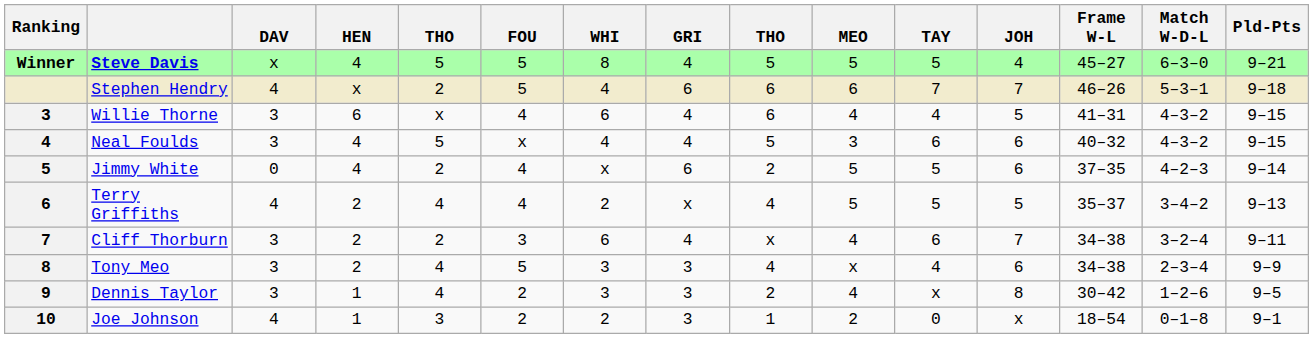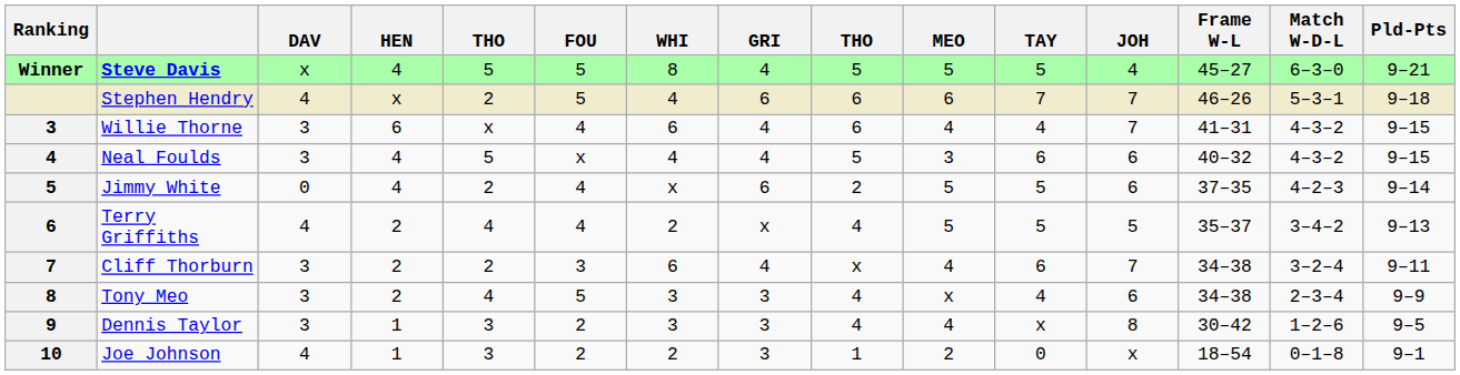 <table class="wikitable" style="text-align:center">
 <tr>
 <th width=60>Ranking</th>
 <th class="unsortable" width=110></th>
 <th width=60><br> DAV</th>
 <th width=60><br> HEN</th>
 <th width=60><br> THO</th>
 <th width=60><br> FOU</th>
 <th width=60><br> WHI</th>
 <th width=60><br> GRI</th>
 <th width=60><br> THO</th>
 <th width=60><br> MEO</th>
 <th width=60><br> TAY</th>
 <th width=60><br> JOH</th>
 <th width=60>Frame<br>W-L</th>
 <th width=60>Match<br>W-D-L</th>
 <th width=60>Pld-Pts</th>
 </tr>
 <tr style="background:#aaffaa;">
 <td><strong>Winner</strong></td>
 <td align="left"><strong><a href='#'>Steve Davis</a></strong></td>
 <td>x</td>
 <td>4</td>
 <td>5</td>
 <td>5</td>
 <td>8</td>
 <td>4</td>
 <td>5</td>
 <td>5</td>
 <td>5</td>
 <td>4</td>
 <td>45–27</td>
 <td>6–3–0</td>
 <td>9–21</td>
 </tr>
 <tr style="background:#f2ecce;">
 <td></td>
 <td align="left"><a href='#'>Stephen Hendry</a></td>
 <td>4</td>
 <td>x</td>
 <td>2</td>
 <td>5</td>
 <td>4</td>
 <td>6</td>
 <td>6</td>
 <td>6</td>
 <td>7</td>
 <td>7</td>
 <td>46–26</td>
 <td>5–3–1</td>
 <td>9–18</td>
 </tr>
 <tr>
 <th>3</th>
 <td align="left"><a href='#'>Willie Thorne</a></td>
 <td>3</td>
 <td>6</td>
 <td>x</td>
 <td>4</td>
 <td>6</td>
 <td>4</td>
 <td>6</td>
 <td>4</td>
 <td>4</td>
-<td>5</td>
+<td>7</td>
 <td>41–31</td>
 <td>4–3–2</td>
 <td>9–15</td>
 </tr>
 <tr>
 <th>4</th>
 <td align="left"><a href='#'>Neal Foulds</a></td>
 <td>3</td>
 <td>4</td>
 <td>5</td>
 <td>x</td>
 <td>4</td>
 <td>4</td>
 <td>5</td>
 <td>3</td>
 <td>6</td>
 <td>6</td>
 <td>40–32</td>
 <td>4–3–2</td>
 <td>9–15</td>
 </tr>
 <tr>
 <th>5</th>
 <td align="left"><a href='#'>Jimmy White</a></td>
 <td>0</td>
 <td>4</td>
 <td>2</td>
 <td>4</td>
 <td>x</td>
 <td>6</td>
 <td>2</td>
 <td>5</td>
 <td>5</td>
 <td>6</td>
 <td>37–35</td>
 <td>4–2–3</td>
 <td>9–14</td>
 </tr>
 <tr>
 <th>6</th>
 <td align="left"><a href='#'>Terry Griffiths</a></td>
 <td>4</td>
 <td>2</td>
 <td>4</td>
 <td>4</td>
 <td>2</td>
 <td>x</td>
 <td>4</td>
 <td>5</td>
 <td>5</td>
 <td>5</td>
 <td>35–37</td>
 <td>3–4–2</td>
 <td>9–13</td>
 </tr>
 <tr>
 <th>7</th>
 <td align="left"><a href='#'>Cliff Thorburn</a></td>
 <td>3</td>
 <td>2</td>
 <td>2</td>
 <td>3</td>
 <td>6</td>
 <td>4</td>
 <td>x</td>
 <td>4</td>
 <td>6</td>
 <td>7</td>
 <td>34–38</td>
 <td>3–2–4</td>
 <td>9–11</td>
 </tr>
 <tr>
 <th>8</th>
 <td align="left"><a href='#'>Tony Meo</a></td>
 <td>3</td>
 <td>2</td>
 <td>4</td>
 <td>5</td>
 <td>3</td>
 <td>3</td>
 <td>4</td>
 <td>x</td>
 <td>4</td>
 <td>6</td>
 <td>34–38</td>
 <td>2–3–4</td>
 <td>9–9</td>
 </tr>
 <tr>
 <th>9</th>
 <td align="left"><a href='#'>Dennis Taylor</a></td>
 <td>3</td>
 <td>1</td>
-<td>4</td>
+<td>3</td>
 <td>2</td>
 <td>3</td>
 <td>3</td>
-<td>2</td>
+<td>4</td>
 <td>4</td>
 <td>x</td>
 <td>8</td>
 <td>30–42</td>
 <td>1–2–6</td>
 <td>9–5</td>
 </tr>
 <tr>
 <th>10</th>
 <td align="left"><a href='#'>Joe Johnson</a></td>
 <td>4</td>
 <td>1</td>
 <td>3</td>
 <td>2</td>
 <td>2</td>
 <td>3</td>
 <td>1</td>
 <td>2</td>
 <td>0</td>
 <td>x</td>
 <td>18–54</td>
 <td>0–1–8</td>
 <td>9–1</td>
 </tr>
 </table>
